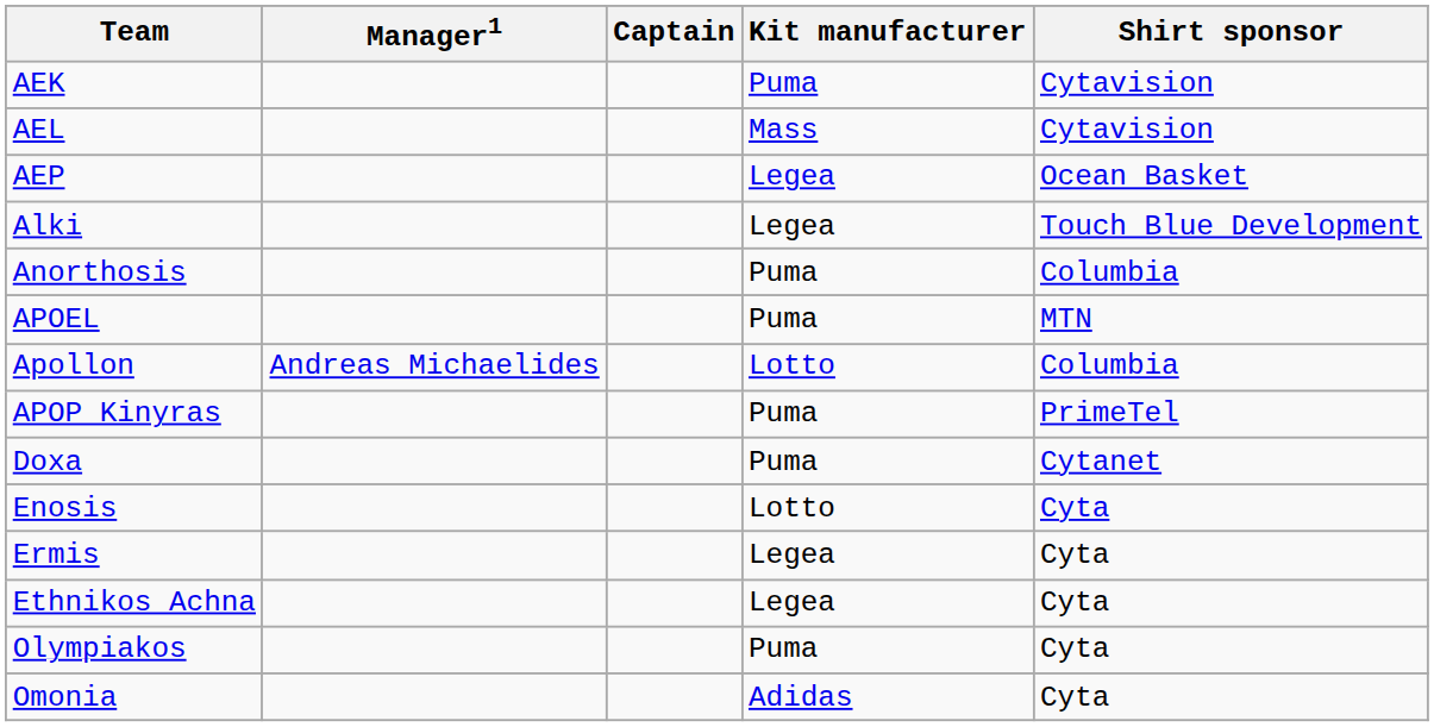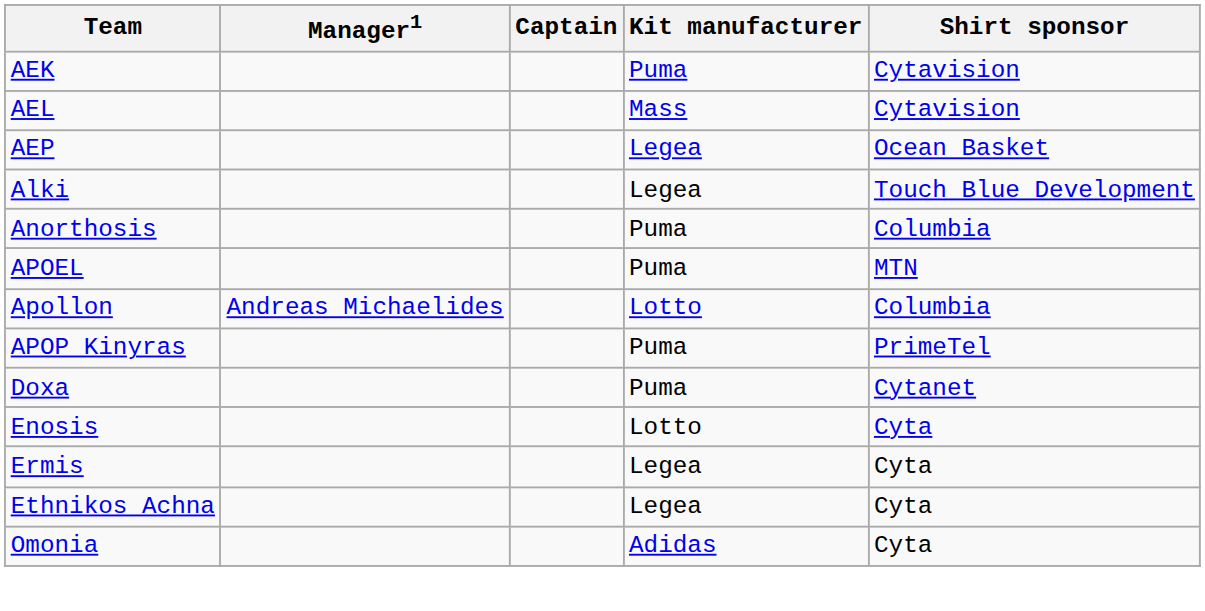 <table class="wikitable sortable" style="text-align: left;">
 <tr>
 <th>Team</th>
 <th>Manager<sup>1</sup></th>
 <th>Captain</th>
 <th>Kit manufacturer</th>
 <th>Shirt sponsor</th>
 </tr>
 <tr>
 <td><a href='#'>AEK</a></td>
 <td> </td>
 <td> </td>
 <td><a href='#'>Puma</a></td>
 <td><a href='#'>Cytavision</a></td>
 </tr>
 <tr>
 <td><a href='#'>AEL</a></td>
 <td> </td>
 <td> </td>
 <td><a href='#'>Mass</a></td>
 <td><a href='#'>Cytavision</a></td>
 </tr>
 <tr>
 <td><a href='#'>AEP</a></td>
 <td> </td>
 <td> </td>
 <td><a href='#'>Legea</a></td>
 <td><a href='#'>Ocean Basket</a></td>
 </tr>
 <tr>
 <td><a href='#'>Alki</a></td>
 <td> </td>
 <td> </td>
 <td>Legea</td>
 <td><a href='#'>Touch Blue Development</a></td>
 </tr>
 <tr>
 <td><a href='#'>Anorthosis</a></td>
 <td> </td>
 <td> </td>
 <td>Puma</td>
 <td><a href='#'>Columbia</a></td>
 </tr>
 <tr>
 <td><a href='#'>APOEL</a></td>
 <td> </td>
 <td> </td>
 <td>Puma</td>
 <td><a href='#'>MTN</a></td>
 </tr>
 <tr>
 <td><a href='#'>Apollon</a></td>
 <td> <a href='#'>Andreas Michaelides</a></td>
 <td> </td>
 <td><a href='#'>Lotto</a></td>
 <td><a href='#'>Columbia</a></td>
 </tr>
 <tr>
 <td><a href='#'>APOP Kinyras</a></td>
 <td> </td>
 <td> </td>
 <td>Puma</td>
 <td><a href='#'>PrimeTel</a></td>
 </tr>
 <tr>
 <td><a href='#'>Doxa</a></td>
 <td> </td>
 <td> </td>
 <td>Puma</td>
 <td><a href='#'>Cytanet</a></td>
 </tr>
 <tr>
 <td><a href='#'>Enosis</a></td>
 <td> </td>
 <td> </td>
 <td>Lotto</td>
 <td><a href='#'>Cyta</a></td>
 </tr>
 <tr>
 <td><a href='#'>Ermis</a></td>
 <td> </td>
 <td> </td>
 <td>Legea</td>
 <td>Cyta</td>
 </tr>
 <tr>
 <td><a href='#'>Ethnikos Achna</a></td>
 <td> </td>
 <td> </td>
 <td>Legea</td>
 <td>Cyta</td>
 </tr>
 <tr>
-<td><a href='#'>Olympiakos</a></td>
-<td> </td>
-<td> </td>
-<td>Puma</td>
-<td>Cyta</td>
-</tr>
-<tr>
 <td><a href='#'>Omonia</a></td>
 <td> </td>
 <td> </td>
 <td><a href='#'>Adidas</a></td>
 <td>Cyta</td>
 </tr>
 </table>
